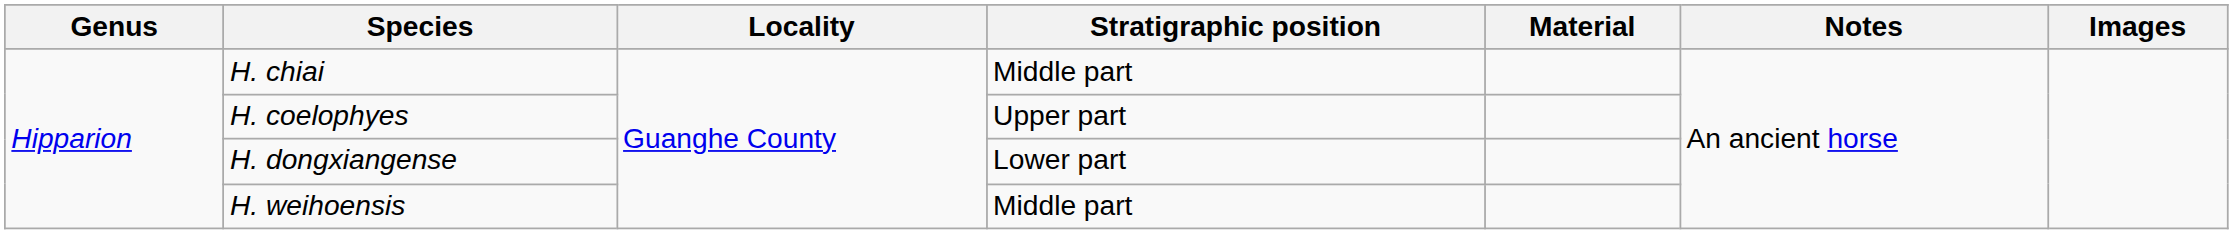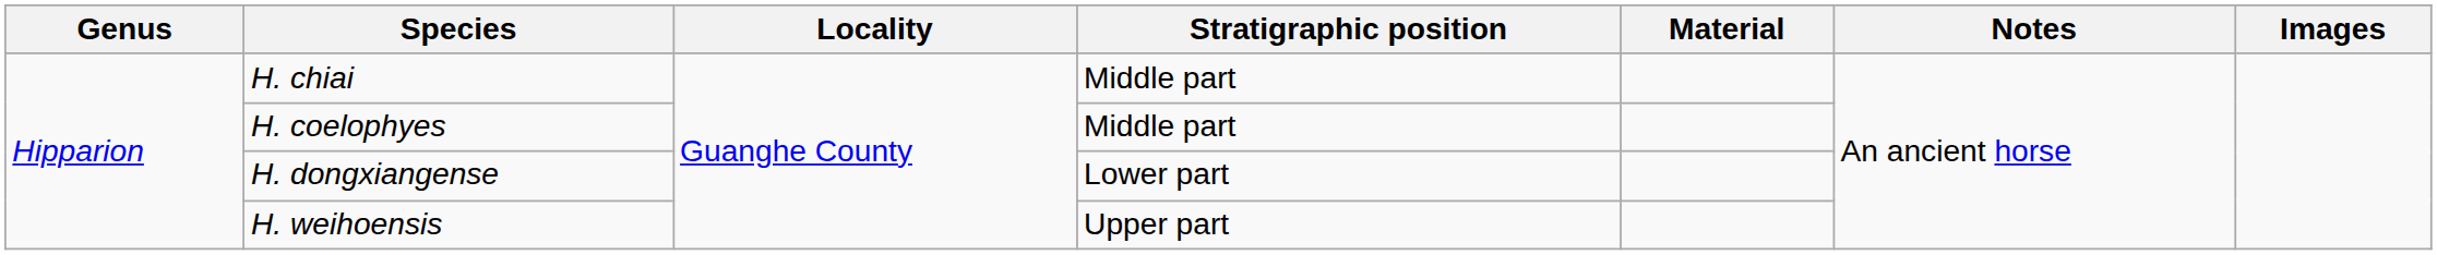 <table class="wikitable sortable" align="center" width="100%">
 <tr>
 <th>Genus</th>
 <th>Species</th>
 <th>Locality</th>
 <th>Stratigraphic position</th>
 <th>Material</th>
 <th>Notes</th>
 <th>Images</th>
 </tr>
 <tr>
 <td rowspan = 4><em><a href='#'>Hipparion</a></em></td>
 <td><em>H. chiai</em></td>
 <td rowspan = 4><a href='#'>Guanghe County</a></td>
 <td>Middle part</td>
 <td></td>
 <td rowspan = 4>An ancient <a href='#'>horse</a></td>
 <td rowspan = 4></td>
 </tr>
 <tr>
 <td><em>H. coelophyes</em></td>
-<td>Upper part</td>
+<td>Middle part</td>
 <td></td>
 </tr>
 <tr>
 <td><em>H. dongxiangense</em></td>
 <td>Lower part</td>
 <td></td>
 </tr>
 <tr>
 <td><em>H. weihoensis</em></td>
-<td>Middle part</td>
+<td>Upper part</td>
 <td></td>
 </tr>
 </table>
